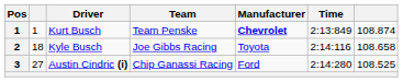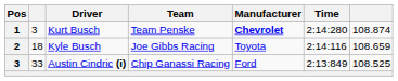 <table class="wikitable" style="font-size:95%">
 <tr>
 <th>Pos</th>
 <th></th>
 <th>Driver</th>
 <th>Team</th>
 <th>Manufacturer</th>
 <th>Time</th>
 <th></th>
 </tr>
 <tr>
 <th>1</th>
-<td>1</td>
+<td>3</td>
 <td><a href='#'>Kurt Busch</a></td>
 <td><a href='#'>Team Penske</a></td>
 <td><strong><a href='#'>Chevrolet</a></strong></td>
-<td>2:13:849</td>
+<td>2:14:280</td>
 <td>108.874</td>
 </tr>
 <tr>
 <th>2</th>
 <td>18</td>
 <td><a href='#'>Kyle Busch</a></td>
 <td><a href='#'>Joe Gibbs Racing</a></td>
 <td><a href='#'>Toyota</a></td>
 <td>2:14:116</td>
-<td>108.658</td>
+<td>108.659</td>
 </tr>
 <tr>
 <th>3</th>
-<td>27</td>
+<td>33</td>
 <td><a href='#'>Austin Cindric</a> <strong>(i)</strong></td>
 <td><a href='#'>Chip Ganassi Racing</a></td>
 <td><a href='#'>Ford</a></td>
-<td>2:14:280</td>
+<td>2:13:849</td>
 <td>108.525</td>
 </tr>
 <tr>
 <th colspan="7"></th>
 </tr>
 </table>
